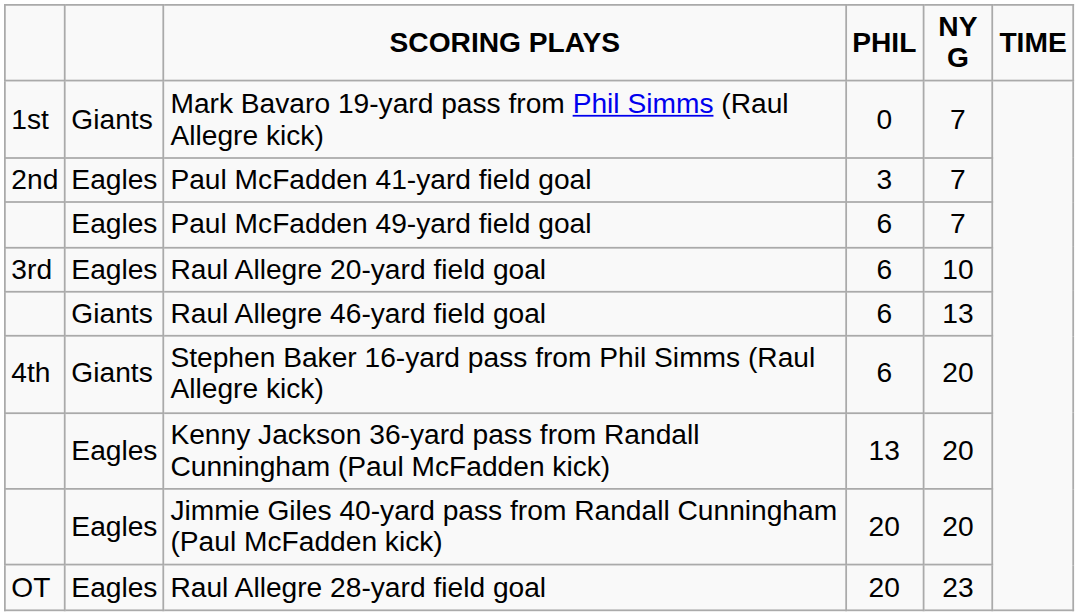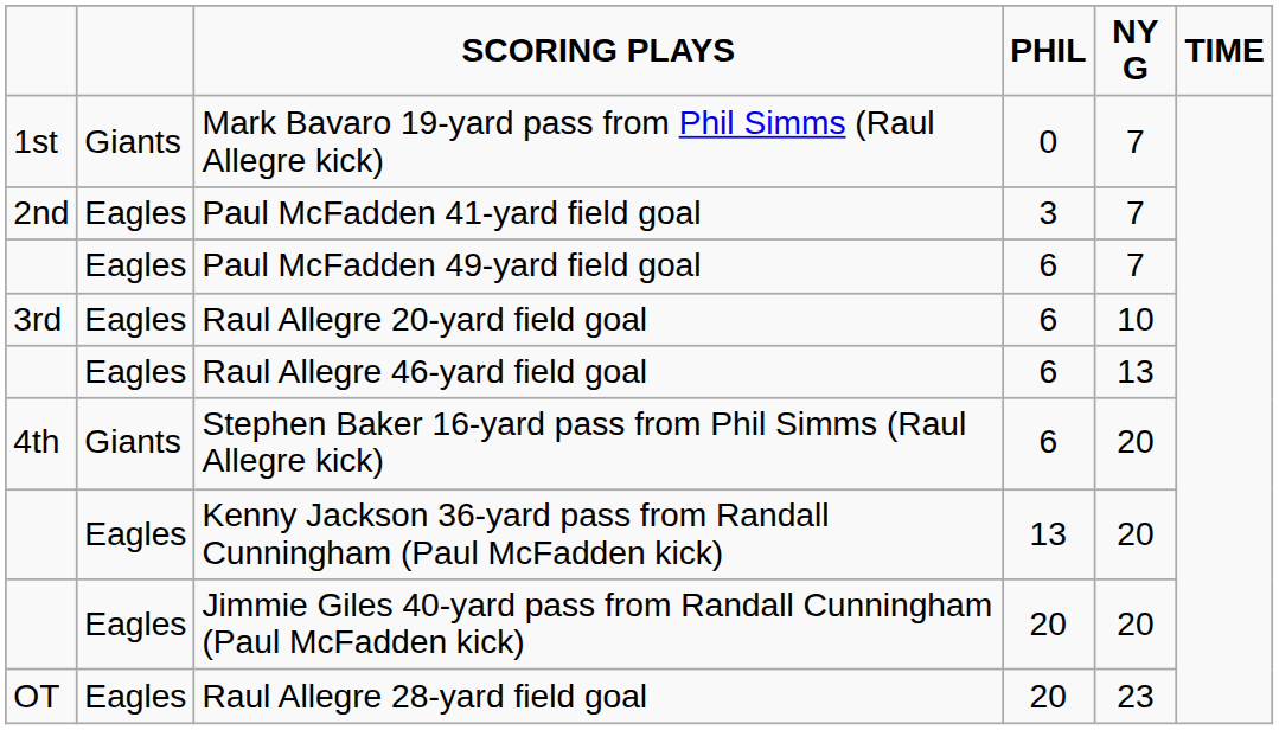 <table class="wikitable">
 <tr align="center">
 <td></td>
 <td></td>
 <td><strong>SCORING PLAYS</strong></td>
 <td><strong>PHIL</strong></td>
 <td><strong>NY G</strong></td>
 <td><strong>TIME</strong></td>
 </tr>
 <tr align="left">
 <td>1st</td>
 <td>Giants</td>
 <td>Mark Bavaro 19-yard pass from <a href='#'>Phil Simms</a> (Raul Allegre kick)</td>
 <td - align="center">0</td>
 <td - align="center">7</td>
 </tr>
 <tr align="left">
 <td>2nd</td>
 <td>Eagles</td>
 <td>Paul McFadden 41-yard field goal</td>
 <td - align="center">3</td>
 <td - align="center">7</td>
 </tr>
 <tr align="left">
 <td></td>
 <td>Eagles</td>
 <td>Paul McFadden 49-yard field goal</td>
 <td - align="center">6</td>
 <td - align="center">7</td>
 </tr>
 <tr align="left">
 <td>3rd</td>
 <td>Eagles</td>
 <td>Raul Allegre 20-yard field goal</td>
 <td - align="center">6</td>
 <td - align="center">10</td>
 </tr>
 <tr align="left">
 <td></td>
-<td>Giants</td>
+<td>Eagles</td>
 <td>Raul Allegre 46-yard field goal</td>
 <td - align="center">6</td>
 <td - align="center">13</td>
 </tr>
 <tr align="left">
 <td>4th</td>
 <td>Giants</td>
 <td>Stephen Baker 16-yard pass from Phil Simms (Raul Allegre kick)</td>
 <td - align="center">6</td>
 <td - align="center">20</td>
 </tr>
 <tr align="left">
 <td></td>
 <td>Eagles</td>
 <td>Kenny Jackson 36-yard pass from Randall Cunningham (Paul McFadden kick)</td>
 <td - align="center">13</td>
 <td - align="center">20</td>
 </tr>
 <tr align="left">
 <td></td>
 <td>Eagles</td>
 <td>Jimmie Giles 40-yard pass from Randall Cunningham (Paul McFadden kick)</td>
 <td - align="center">20</td>
 <td - align="center">20</td>
 </tr>
 <tr align="left">
 <td>OT</td>
 <td>Eagles</td>
 <td>Raul Allegre 28-yard field goal</td>
 <td - align="center">20</td>
 <td - align="center">23</td>
 </tr>
 </table>
